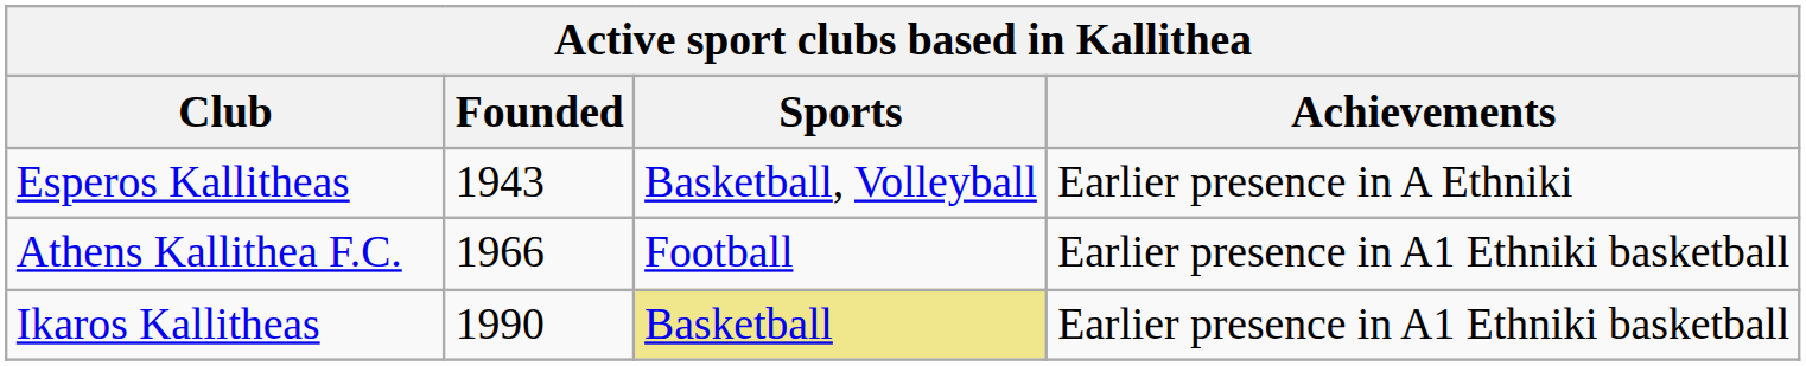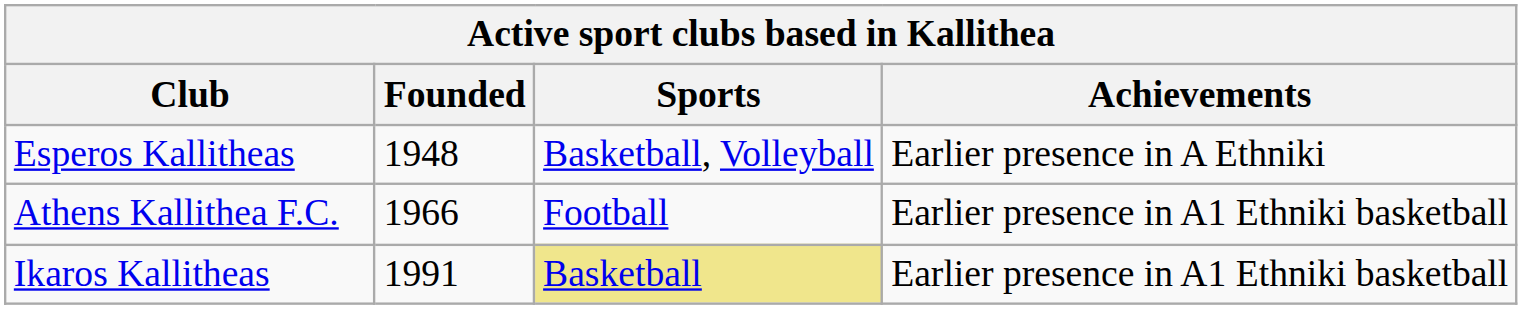 <table class="wikitable">
 <tr>
 <th colspan="4">Active sport clubs based in Kallithea</th>
 </tr>
 <tr>
 <th width="150">Club</th>
 <th>Founded</th>
 <th>Sports</th>
 <th>Achievements</th>
 </tr>
 <tr>
 <td><a href='#'>Esperos Kallitheas</a></td>
-<td>1943</td>
+<td>1948</td>
 <td><a href='#'>Basketball</a>, <a href='#'>Volleyball</a></td>
 <td>Earlier presence in A Ethniki</td>
 </tr>
 <tr>
 <td><a href='#'>Athens Kallithea F.C.</a></td>
 <td>1966</td>
 <td><a href='#'>Football</a></td>
 <td>Earlier presence in A1 Ethniki basketball</td>
 </tr>
 <tr>
 <td><a href='#'>Ikaros Kallitheas</a></td>
-<td>1990</td>
+<td>1991</td>
 <td style="background: khaki;"><a href='#'>Basketball</a></td>
 <td>Earlier presence in A1 Ethniki basketball</td>
 </tr>
 </table>
